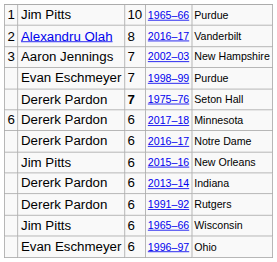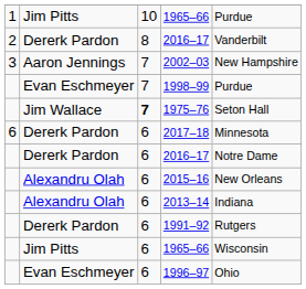 <table class="wikitable">
 <tr>
 </tr>
 <tr>
 <td>1</td>
 <td>Jim Pitts</td>
 <td>10</td>
 <td style="font-size:80%;"><a href='#'>1965–66</a></td>
 <td style="font-size:80%;">Purdue</td>
 </tr>
 <tr>
 <td>2</td>
-<td><a href='#'>Alexandru Olah</a></td>
+<td>Dererk Pardon</td>
 <td>8</td>
 <td style="font-size:80%;"><a href='#'>2016–17</a></td>
 <td style="font-size:80%;">Vanderbilt</td>
 </tr>
 <tr>
 <td>3</td>
 <td>Aaron Jennings</td>
 <td>7</td>
 <td style="font-size:80%;"><a href='#'>2002–03</a></td>
 <td style="font-size:80%;">New Hampshire</td>
 </tr>
 <tr>
 <td></td>
 <td>Evan Eschmeyer</td>
 <td>7</td>
 <td style="font-size:80%;"><a href='#'>1998–99</a></td>
 <td style="font-size:80%;">Purdue</td>
 </tr>
 <tr>
 <td></td>
-<td>Dererk Pardon</td>
+<td>Jim Wallace</td>
 <td><strong>7</strong></td>
 <td style="font-size:80%;"><a href='#'>1975–76</a></td>
 <td style="font-size:80%;">Seton Hall</td>
 </tr>
 <tr>
 <td>6</td>
 <td>Dererk Pardon</td>
 <td>6</td>
 <td style="font-size:80%;"><a href='#'>2017–18</a></td>
 <td style="font-size:80%;">Minnesota</td>
 </tr>
 <tr>
 <td></td>
 <td>Dererk Pardon</td>
 <td>6</td>
 <td style="font-size:80%;"><a href='#'>2016–17</a></td>
 <td style="font-size:80%;">Notre Dame</td>
 </tr>
 <tr>
 <td></td>
-<td>Jim Pitts</td>
+<td><a href='#'>Alexandru Olah</a></td>
 <td>6</td>
 <td style="font-size:80%;"><a href='#'>2015–16</a></td>
 <td style="font-size:80%;">New Orleans</td>
 </tr>
 <tr>
 <td></td>
-<td>Dererk Pardon</td>
+<td><a href='#'>Alexandru Olah</a></td>
 <td>6</td>
 <td style="font-size:80%;"><a href='#'>2013–14</a></td>
 <td style="font-size:80%;">Indiana</td>
 </tr>
 <tr>
 <td></td>
 <td>Dererk Pardon</td>
 <td>6</td>
 <td style="font-size:80%;"><a href='#'>1991–92</a></td>
 <td style="font-size:80%;">Rutgers</td>
 </tr>
 <tr>
 <td></td>
 <td>Jim Pitts</td>
 <td>6</td>
 <td style="font-size:80%;"><a href='#'>1965–66</a></td>
 <td style="font-size:80%;">Wisconsin</td>
 </tr>
 <tr>
 <td></td>
 <td>Evan Eschmeyer</td>
 <td>6</td>
 <td style="font-size:80%;"><a href='#'>1996–97</a></td>
 <td style="font-size:80%;">Ohio</td>
 </tr>
 </table>
